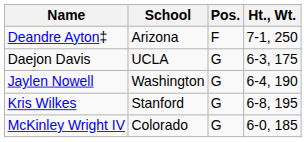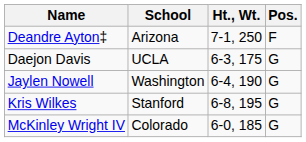 <table class="wikitable">
 <tr>
 <th>Name</th>
 <th>School</th>
+<th>Ht., Wt.</th>
 <th>Pos.</th>
-<th>Ht., Wt.</th>
 </tr>
 <tr>
 <td><a href='#'>Deandre Ayton</a>‡</td>
 <td>Arizona</td>
+<td>7-1, 250</td>
 <td>F</td>
-<td>7-1, 250</td>
 </tr>
 <tr>
 <td>Daejon Davis</td>
 <td>UCLA</td>
+<td>6-3, 175</td>
 <td>G</td>
-<td>6-3, 175</td>
 </tr>
 <tr>
 <td><a href='#'>Jaylen Nowell</a></td>
 <td>Washington</td>
+<td>6-4, 190</td>
 <td>G</td>
-<td>6-4, 190</td>
 </tr>
 <tr>
 <td><a href='#'>Kris Wilkes</a></td>
 <td>Stanford</td>
+<td>6-8, 195</td>
 <td>G</td>
-<td>6-8, 195</td>
 </tr>
 <tr>
 <td><a href='#'>McKinley Wright IV</a></td>
 <td>Colorado</td>
+<td>6-0, 185</td>
 <td>G</td>
-<td>6-0, 185</td>
 </tr>
 </table>
